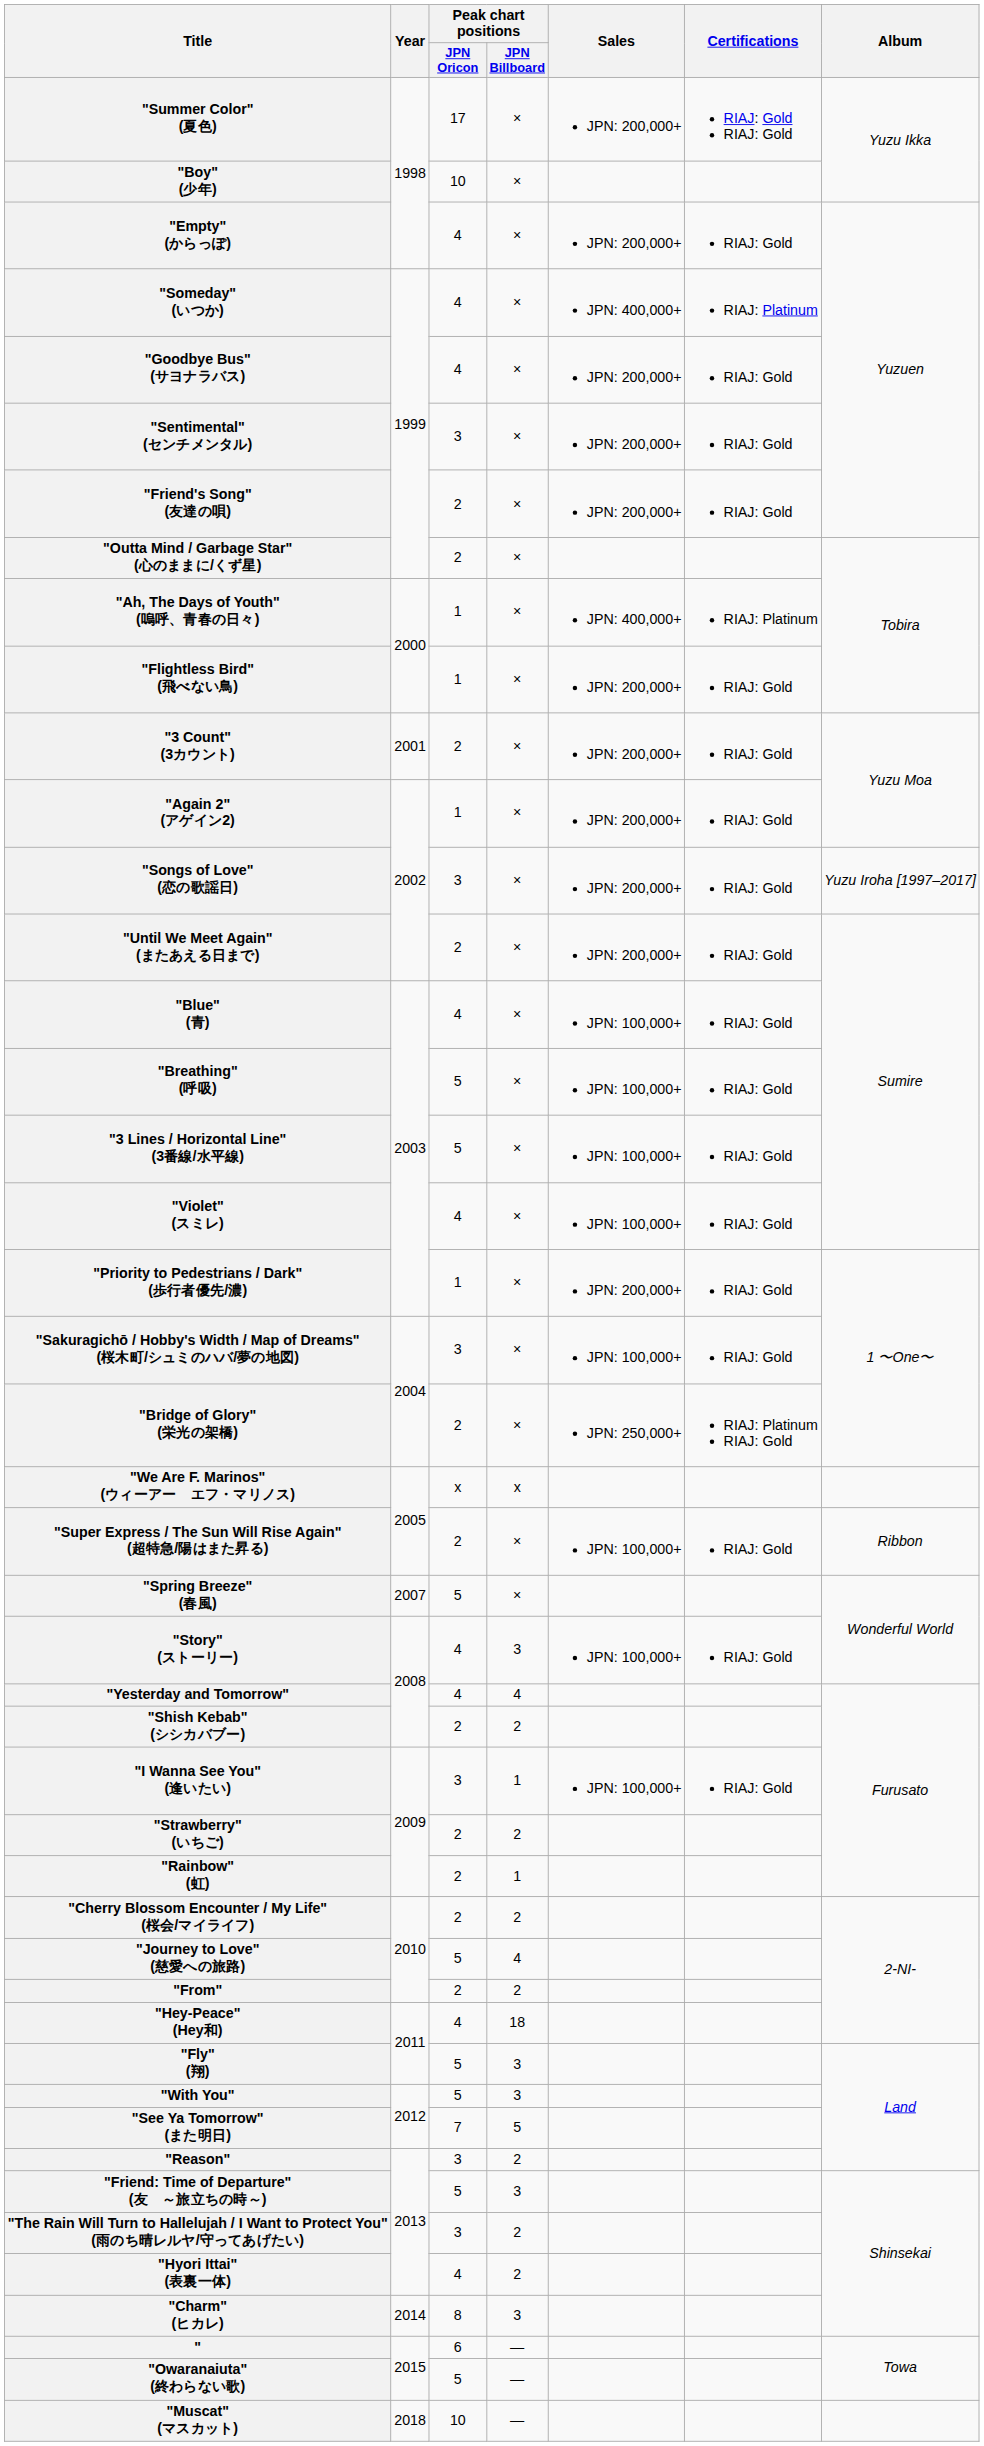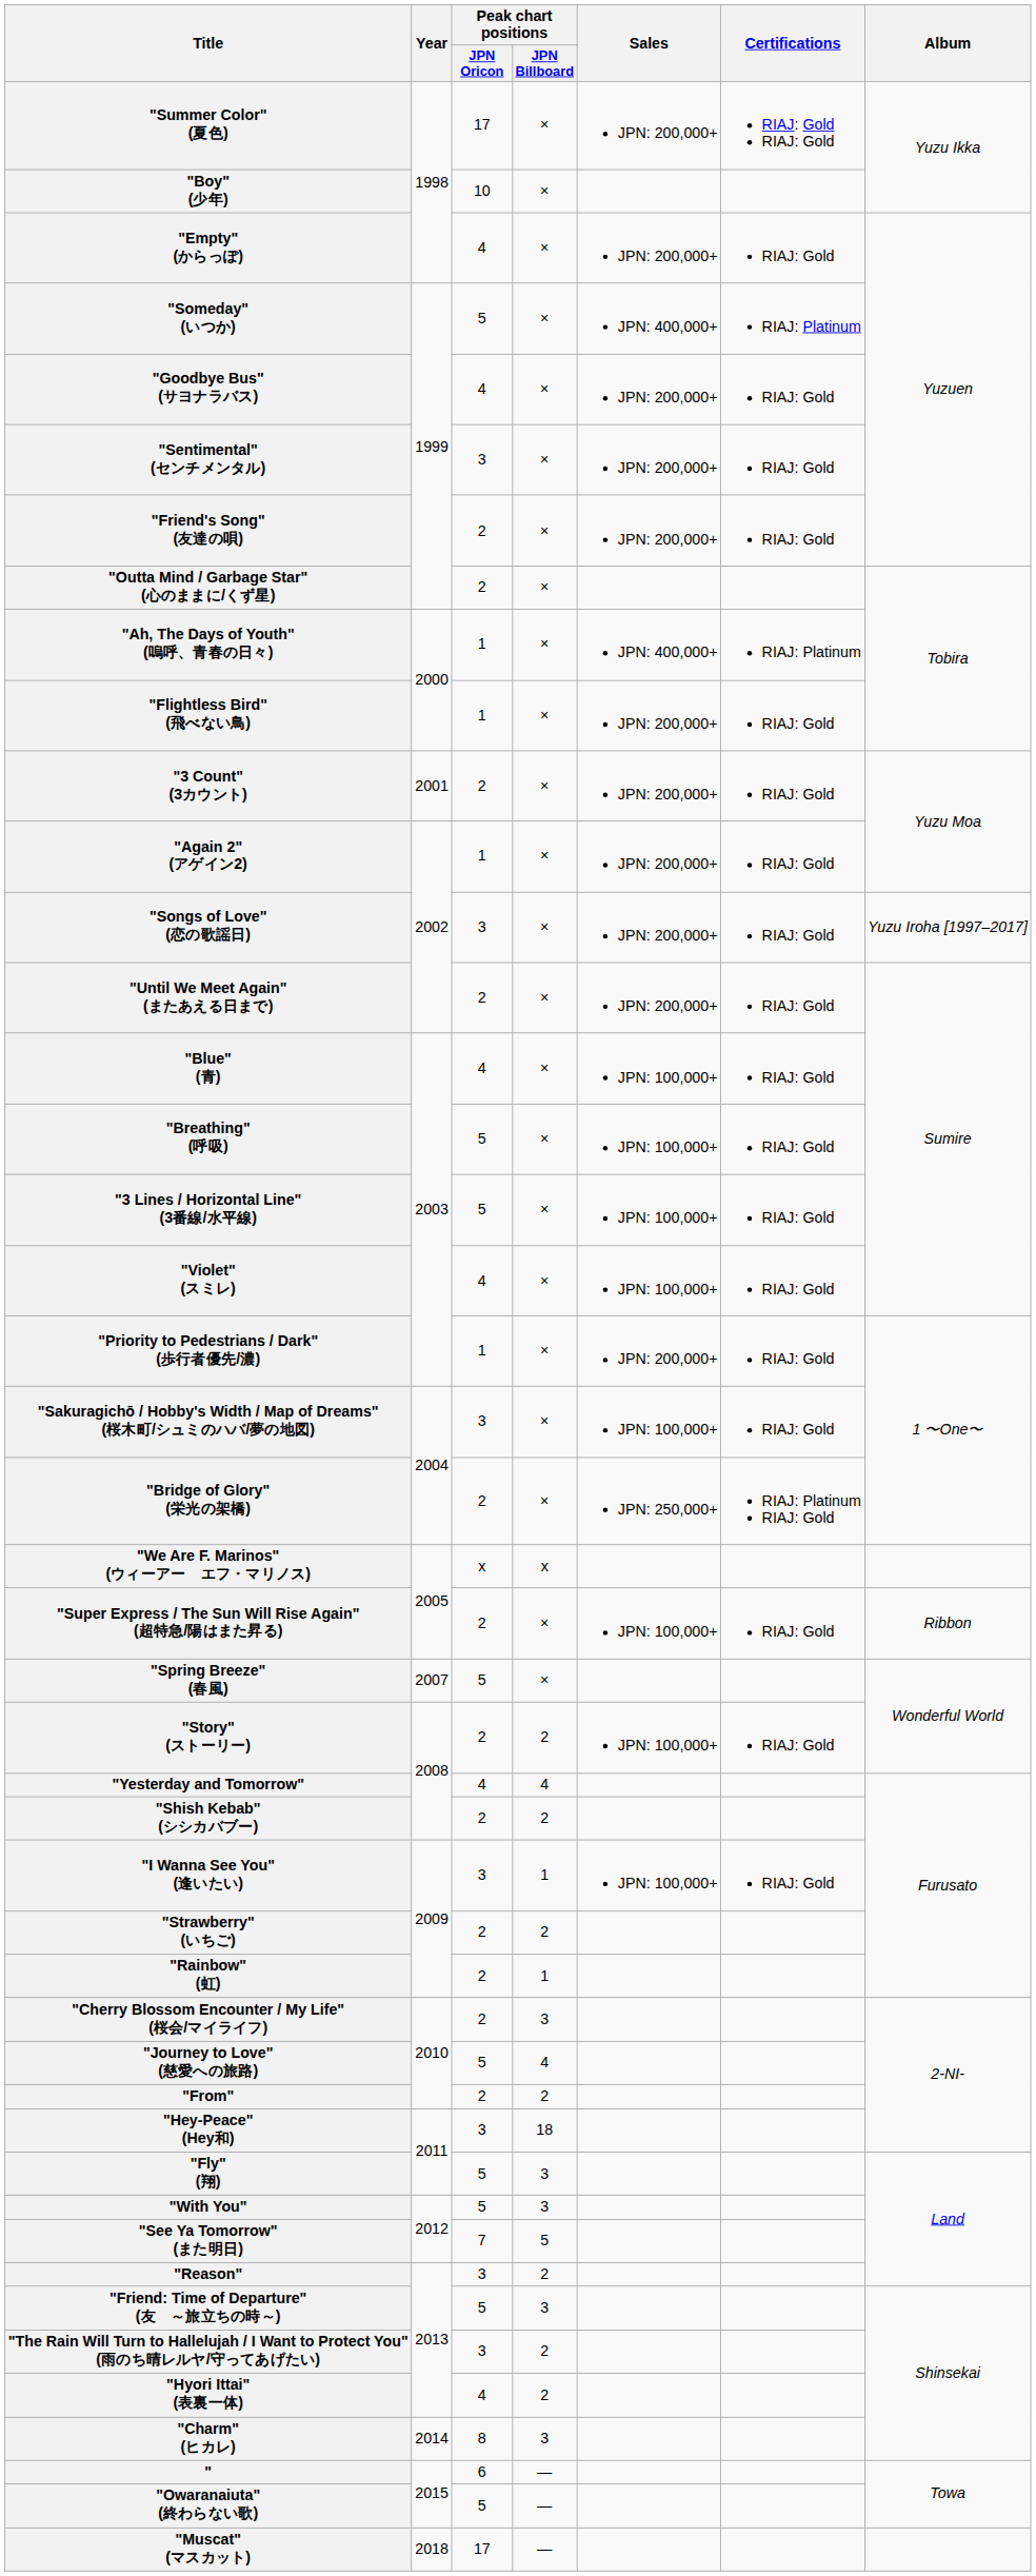 <table class="wikitable plainrowheaders">
 <tr>
 <th scope="col" rowspan="2">Title</th>
 <th scope="col" rowspan="2">Year</th>
 <th scope="col" colspan="2">Peak chart positions</th>
 <th scope="col" rowspan="2">Sales</th>
 <th scope="col" rowspan="2"><a href='#'>Certifications</a></th>
 <th scope="col" rowspan="2">Album</th>
 </tr>
 <tr>
 <th scope="col" style="width:4em;font-size:90%;"><a href='#'>JPN<br>Oricon</a><br></th>
 <th scope="col" style="width:4em;font-size:90%;"><a href='#'>JPN<br>Billboard</a><br></th>
 </tr>
 <tr>
 <th scope="row">"Summer Color"<br>(夏色)</th>
 <td align="center" rowspan="3">1998</td>
 <td align="center">17</td>
 <td align="center">×</td>
 <td><br><ul><li>JPN: 200,000+</li></ul></td>
 <td><br><ul><li><a href='#'>RIAJ</a>: <a href='#'>Gold</a></li><li>RIAJ: Gold</li></ul></td>
 <td align="center" rowspan="2"><em>Yuzu Ikka</em></td>
 </tr>
 <tr>
 <th scope="row">"Boy"<br>(少年)</th>
 <td align="center">10</td>
 <td align="center">×</td>
 <td></td>
 <td></td>
 </tr>
 <tr>
 <th scope="row">"Empty"<br>(からっぽ)</th>
 <td align="center">4</td>
 <td align="center">×</td>
 <td><br><ul><li>JPN: 200,000+</li></ul></td>
 <td><br><ul><li>RIAJ: Gold</li></ul></td>
 <td align="center" rowspan="5"><em>Yuzuen</em></td>
 </tr>
 <tr>
 <th scope="row">"Someday"<br>(いつか)</th>
 <td align="center" rowspan="5">1999</td>
-<td align="center">4</td>
+<td align="center">5</td>
 <td align="center">×</td>
 <td><br><ul><li>JPN: 400,000+</li></ul></td>
 <td><br><ul><li>RIAJ: <a href='#'>Platinum</a></li></ul></td>
 </tr>
 <tr>
 <th scope="row">"Goodbye Bus"<br>(サヨナラバス)</th>
 <td align="center">4</td>
 <td align="center">×</td>
 <td><br><ul><li>JPN: 200,000+</li></ul></td>
 <td><br><ul><li>RIAJ: Gold</li></ul></td>
 </tr>
 <tr>
 <th scope="row">"Sentimental"<br>(センチメンタル)</th>
 <td align="center">3</td>
 <td align="center">×</td>
 <td><br><ul><li>JPN: 200,000+</li></ul></td>
 <td><br><ul><li>RIAJ: Gold</li></ul></td>
 </tr>
 <tr>
 <th scope="row">"Friend's Song"<br>(友達の唄)</th>
 <td align="center">2</td>
 <td align="center">×</td>
 <td><br><ul><li>JPN: 200,000+</li></ul></td>
 <td><br><ul><li>RIAJ: Gold</li></ul></td>
 </tr>
 <tr>
 <th scope="row">"Outta Mind / Garbage Star"<br>(心のままに/くず星)</th>
 <td align="center">2</td>
 <td align="center">×</td>
 <td></td>
 <td></td>
 <td align="center" rowspan="3"><em>Tobira</em></td>
 </tr>
 <tr>
 <th scope="row">"Ah, The Days of Youth"<br>(嗚呼、青春の日々)</th>
 <td align="center" rowspan="2">2000</td>
 <td align="center">1</td>
 <td align="center">×</td>
 <td><br><ul><li>JPN: 400,000+</li></ul></td>
 <td><br><ul><li>RIAJ: Platinum</li></ul></td>
 </tr>
 <tr>
 <th scope="row">"Flightless Bird"<br>(飛べない鳥)</th>
 <td align="center">1</td>
 <td align="center">×</td>
 <td><br><ul><li>JPN: 200,000+</li></ul></td>
 <td><br><ul><li>RIAJ: Gold</li></ul></td>
 </tr>
 <tr>
 <th scope="row">"3 Count"<br>(3カウント)</th>
 <td align="center" rowspan="1">2001</td>
 <td align="center">2</td>
 <td align="center">×</td>
 <td><br><ul><li>JPN: 200,000+</li></ul></td>
 <td><br><ul><li>RIAJ: Gold</li></ul></td>
 <td align="center" rowspan="2"><em>Yuzu Moa</em></td>
 </tr>
 <tr>
 <th scope="row">"Again 2"<br>(アゲイン2)</th>
 <td align="center" rowspan="3">2002</td>
 <td align="center">1</td>
 <td align="center">×</td>
 <td><br><ul><li>JPN: 200,000+</li></ul></td>
 <td><br><ul><li>RIAJ: Gold</li></ul></td>
 </tr>
 <tr>
 <th scope="row">"Songs of Love"<br>(恋の歌謡日)</th>
 <td align="center">3</td>
 <td align="center">×</td>
 <td><br><ul><li>JPN: 200,000+</li></ul></td>
 <td><br><ul><li>RIAJ: Gold</li></ul></td>
 <td align="center" rowspan="1"><em>Yuzu Iroha [1997–2017]</em></td>
 </tr>
 <tr>
 <th scope="row">"Until We Meet Again"<br>(またあえる日まで)</th>
 <td align="center">2</td>
 <td align="center">×</td>
 <td><br><ul><li>JPN: 200,000+</li></ul></td>
 <td><br><ul><li>RIAJ: Gold</li></ul></td>
 <td align="center" rowspan="5"><em>Sumire</em></td>
 </tr>
 <tr>
 <th scope="row">"Blue"<br>(青)</th>
 <td align="center" rowspan="5">2003</td>
 <td align="center">4</td>
 <td align="center">×</td>
 <td><br><ul><li>JPN: 100,000+</li></ul></td>
 <td><br><ul><li>RIAJ: Gold</li></ul></td>
 </tr>
 <tr>
 <th scope="row">"Breathing"<br>(呼吸)</th>
 <td align="center">5</td>
 <td align="center">×</td>
 <td><br><ul><li>JPN: 100,000+</li></ul></td>
 <td><br><ul><li>RIAJ: Gold</li></ul></td>
 </tr>
 <tr>
 <th scope="row">"3 Lines / Horizontal Line"<br>(3番線/水平線)</th>
 <td align="center">5</td>
 <td align="center">×</td>
 <td><br><ul><li>JPN: 100,000+</li></ul></td>
 <td><br><ul><li>RIAJ: Gold</li></ul></td>
 </tr>
 <tr>
 <th scope="row">"Violet"<br>(スミレ)</th>
 <td align="center">4</td>
 <td align="center">×</td>
 <td><br><ul><li>JPN: 100,000+</li></ul></td>
 <td><br><ul><li>RIAJ: Gold</li></ul></td>
 </tr>
 <tr>
 <th scope="row">"Priority to Pedestrians / Dark"<br>(歩行者優先/濃)</th>
 <td align="center">1</td>
 <td align="center">×</td>
 <td><br><ul><li>JPN: 200,000+</li></ul></td>
 <td><br><ul><li>RIAJ: Gold</li></ul></td>
 <td align="center" rowspan="3"><em>1 〜One〜</em></td>
 </tr>
 <tr>
 <th scope="row">"Sakuragichō / Hobby's Width / Map of Dreams"<br>(桜木町/シュミのハバ/夢の地図)</th>
 <td align="center" rowspan="2">2004</td>
 <td align="center">3</td>
 <td align="center">×</td>
 <td><br><ul><li>JPN: 100,000+</li></ul></td>
 <td><br><ul><li>RIAJ: Gold</li></ul></td>
 </tr>
 <tr>
 <th scope="row">"Bridge of Glory"<br>(栄光の架橋)</th>
 <td align="center">2</td>
 <td align="center">×</td>
 <td><br><ul><li>JPN: 250,000+</li></ul></td>
 <td><br><ul><li>RIAJ: Platinum</li><li>RIAJ: Gold</li></ul></td>
 </tr>
 <tr>
 <th scope="row">"We Are F. Marinos"<br>(ウィーアー　エフ・マリノス)</th>
 <td rowspan="2" align="center">2005</td>
 <td align="center">x</td>
 <td align="center">x</td>
 <td></td>
 <td></td>
 <td></td>
 </tr>
 <tr>
 <th scope="row">"Super Express / The Sun Will Rise Again"<br>(超特急/陽はまた昇る)</th>
 <td align="center">2</td>
 <td align="center">×</td>
 <td><br><ul><li>JPN: 100,000+</li></ul></td>
 <td><br><ul><li>RIAJ: Gold</li></ul></td>
 <td align="center" rowspan="1"><em>Ribbon</em></td>
 </tr>
 <tr>
 <th scope="row">"Spring Breeze"<br>(春風)</th>
 <td align="center" rowspan="1">2007</td>
 <td align="center">5</td>
 <td align="center">×</td>
 <td></td>
 <td></td>
 <td align="center" rowspan="2"><em>Wonderful World</em></td>
 </tr>
 <tr>
 <th scope="row">"Story"<br>(ストーリー)</th>
 <td align="center" rowspan="3">2008</td>
-<td align="center">4</td>
-<td align="center">3</td>
+<td align="center">2</td>
+<td align="center">2</td>
 <td><br><ul><li>JPN: 100,000+</li></ul></td>
 <td><br><ul><li>RIAJ: Gold</li></ul></td>
 </tr>
 <tr>
 <th scope="row">"Yesterday and Tomorrow"</th>
 <td align="center">4</td>
 <td align="center">4</td>
 <td></td>
 <td></td>
 <td align="center" rowspan="5"><em>Furusato</em></td>
 </tr>
 <tr>
 <th scope="row">"Shish Kebab"<br>(シシカバブー)</th>
 <td align="center">2</td>
 <td align="center">2</td>
 <td></td>
 <td></td>
 </tr>
 <tr>
 <th scope="row">"I Wanna See You"<br>(逢いたい)</th>
 <td align="center" rowspan="3">2009</td>
 <td align="center">3</td>
 <td align="center">1</td>
 <td><br><ul><li>JPN: 100,000+</li></ul></td>
 <td><br><ul><li>RIAJ: Gold</li></ul></td>
 </tr>
 <tr>
 <th scope="row">"Strawberry"<br>(いちご)</th>
 <td align="center">2</td>
 <td align="center">2</td>
 <td></td>
 <td></td>
 </tr>
 <tr>
 <th scope="row">"Rainbow"<br>(虹)</th>
 <td align="center">2</td>
 <td align="center">1</td>
 <td></td>
 <td></td>
 </tr>
 <tr>
 <th scope="row">"Cherry Blossom Encounter / My Life"<br>(桜会/マイライフ)</th>
 <td align="center" rowspan="3">2010</td>
 <td align="center">2</td>
-<td align="center">2</td>
+<td align="center">3</td>
 <td></td>
 <td></td>
 <td align="center" rowspan="4"><em>2-NI-</em></td>
 </tr>
 <tr>
 <th scope="row">"Journey to Love"<br>(慈愛への旅路)</th>
 <td align="center">5</td>
 <td align="center">4</td>
 <td></td>
 <td></td>
 </tr>
 <tr>
 <th scope="row">"From"</th>
 <td align="center">2</td>
 <td align="center">2</td>
 <td></td>
 <td></td>
 </tr>
 <tr>
 <th scope="row">"Hey-Peace"<br>(Hey和)</th>
 <td align="center" rowspan="2">2011</td>
-<td align="center">4</td>
+<td align="center">3</td>
 <td align="center">18</td>
 <td></td>
 <td></td>
 </tr>
 <tr>
 <th scope="row">"Fly"<br>(翔)</th>
 <td align="center">5</td>
 <td align="center">3</td>
 <td></td>
 <td></td>
 <td align="center" rowspan="4"><em><a href='#'>Land</a></em></td>
 </tr>
 <tr>
 <th scope="row">"With You"</th>
 <td align="center" rowspan="2">2012</td>
 <td align="center">5</td>
 <td align="center">3</td>
 <td></td>
 <td></td>
 </tr>
 <tr>
 <th scope="row">"See Ya Tomorrow"<br>(また明日)</th>
 <td align="center">7</td>
 <td align="center">5</td>
 <td></td>
 <td></td>
 </tr>
 <tr>
 <th scope="row">"Reason"</th>
 <td align="center" rowspan="4">2013</td>
 <td align="center">3</td>
 <td align="center">2</td>
 <td></td>
 <td></td>
 </tr>
 <tr>
 <th scope="row">"Friend: Time of Departure"<br>(友　～旅立ちの時～)</th>
 <td align="center">5</td>
 <td align="center">3</td>
 <td></td>
 <td></td>
 <td align="center" rowspan="4"><em>Shinsekai</em></td>
 </tr>
 <tr>
 <th scope="row">"The Rain Will Turn to Hallelujah / I Want to Protect You"<br>(雨のち晴レルヤ/守ってあげたい)</th>
 <td align="center">3</td>
 <td align="center">2</td>
 <td></td>
 <td></td>
 </tr>
 <tr>
 <th scope="row">"Hyori Ittai"<br>(表裏一体)</th>
 <td align="center">4</td>
 <td align="center">2</td>
 <td></td>
 <td></td>
 </tr>
 <tr>
 <th scope="row">"Charm"<br>(ヒカレ)</th>
 <td align="center" rowspan="1">2014</td>
 <td align="center">8</td>
 <td align="center">3</td>
 <td></td>
 <td></td>
 </tr>
 <tr>
 <th scope="row">"</th>
 <td align="center" rowspan="2">2015</td>
 <td align="center">6</td>
 <td align="center">—</td>
 <td></td>
 <td></td>
 <td align="center" rowspan="2"><em>Towa</em></td>
 </tr>
 <tr>
 <th scope="row">"Owaranaiuta"<br>(終わらない歌)</th>
 <td align="center">5</td>
 <td align="center">—</td>
 <td></td>
 <td></td>
 </tr>
 <tr>
 <th scope="row">"Muscat"<br>(マスカット)</th>
 <td align="center" rowspan="1">2018</td>
-<td align="center">10</td>
+<td align="center">17</td>
 <td align="center">—</td>
 <td></td>
 <td></td>
 <td></td>
 </tr>
 </table>
